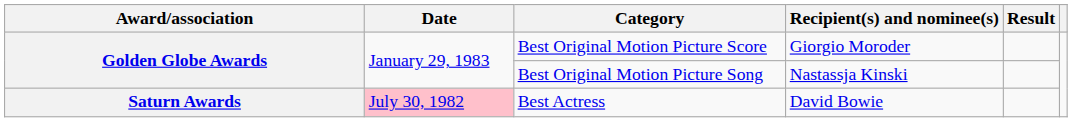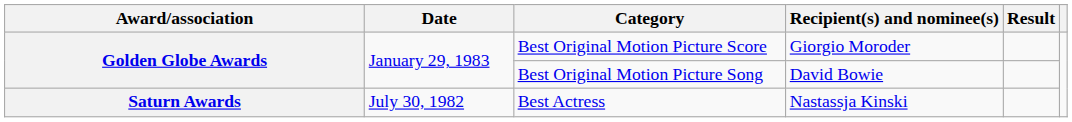 <table class="wikitable plainrowheaders sortable">
 <tr>
 <th scope="col" style="width:20em;">Award/association</th>
 <th scope="col" style="width:8em;">Date</th>
 <th scope="col" style="width:15em;">Category</th>
 <th scope="col">Recipient(s) and nominee(s)</th>
 <th scope="col">Result</th>
 <th scope="col" class="unsortable"></th>
 </tr>
 <tr>
 <th scope="row" rowspan="2"><a href='#'>Golden Globe Awards</a></th>
 <td rowspan="2"><a href='#'>January 29, 1983</a></td>
 <td><a href='#'>Best Original Motion Picture Score</a></td>
 <td><a href='#'>Giorgio Moroder</a></td>
 <td></td>
 <td style="text-align:center;" rowspan="3"></td>
 </tr>
 <tr>
 <td><a href='#'>Best Original Motion Picture Song</a></td>
-<td><a href='#'>Nastassja Kinski</a></td>
+<td><a href='#'>David Bowie</a></td>
 <td></td>
 </tr>
 <tr>
 <th scope="row"><a href='#'>Saturn Awards</a></th>
-<td style="background: pink;"><a href='#'>July 30, 1982</a></td>
+<td><a href='#'>July 30, 1982</a></td>
 <td><a href='#'>Best Actress</a></td>
-<td><a href='#'>David Bowie</a></td>
+<td><a href='#'>Nastassja Kinski</a></td>
 <td></td>
 </tr>
 </table>
